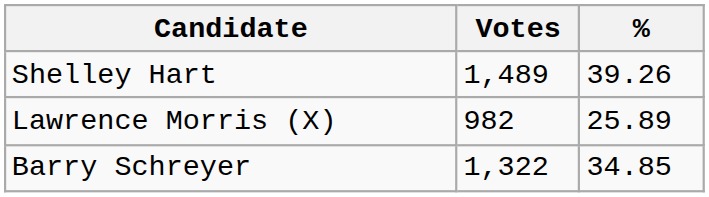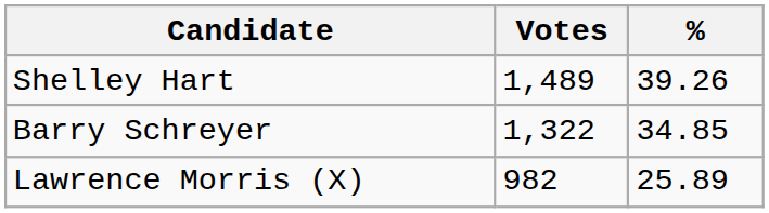 <table class="wikitable sortable">
 <tr>
 <th bgcolor="#DDDDFF" width="200px">Candidate</th>
 <th bgcolor="#DDDDFF" width="50px">Votes</th>
 <th bgcolor="#DDDDFF" width="50px">%</th>
 </tr>
 <tr>
 <td>Shelley Hart</td>
 <td>1,489</td>
 <td>39.26</td>
 </tr>
 <tr>
+<td>Barry Schreyer</td>
+<td>1,322</td>
+<td>34.85</td>
+</tr>
+<tr>
 <td>Lawrence Morris (X)</td>
 <td>982</td>
 <td>25.89</td>
 </tr>
-<tr>
-<td>Barry Schreyer</td>
-<td>1,322</td>
-<td>34.85</td>
-</tr>
 </table>
